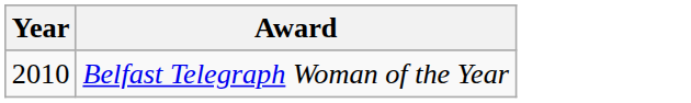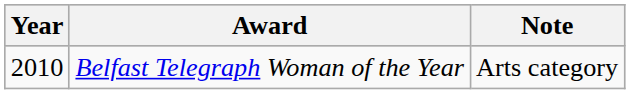 <table class="wikitable">
 <tr>
 <th>Year</th>
 <th>Award</th>
+<th>Note</th>
 </tr>
 <tr>
 <td>2010</td>
 <td><em><a href='#'>Belfast Telegraph</a> Woman of the Year</em></td>
+<td>Arts category</td>
 </tr>
 </table>
